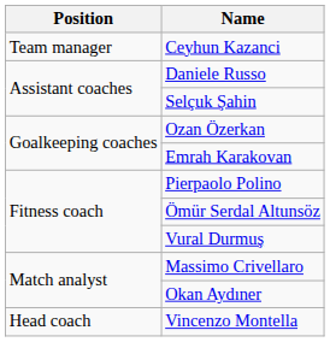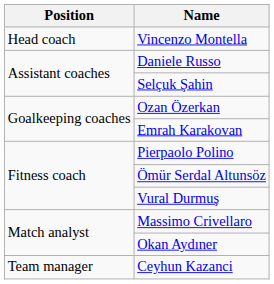 <table class="wikitable">
 <tr>
 <th>Position</th>
 <th>Name</th>
 </tr>
 <tr>
-<td>Team manager</td>
-<td> <a href='#'>Ceyhun Kazanci</a></td>
+<td>Head coach</td>
+<td> <a href='#'>Vincenzo Montella</a></td>
 </tr>
 <tr>
 <td rowspan="2">Assistant coaches</td>
 <td> <a href='#'>Daniele Russo</a></td>
 </tr>
 <tr>
 <td> <a href='#'>Selçuk Şahin</a></td>
 </tr>
 <tr>
 <td rowspan="2">Goalkeeping coaches</td>
 <td> <a href='#'>Ozan Özerkan</a></td>
 </tr>
 <tr>
 <td> <a href='#'>Emrah Karakovan</a></td>
 </tr>
 <tr>
 <td rowspan="3">Fitness coach</td>
 <td> <a href='#'>Pierpaolo Polino</a></td>
 </tr>
 <tr>
 <td> <a href='#'>Ömür Serdal Altunsöz</a></td>
 </tr>
 <tr>
 <td> <a href='#'>Vural Durmuş</a></td>
 </tr>
 <tr>
 <td rowspan="2">Match analyst</td>
 <td> <a href='#'>Massimo Crivellaro</a></td>
 </tr>
 <tr>
 <td> <a href='#'>Okan Aydıner</a></td>
 </tr>
 <tr>
-<td>Head coach</td>
-<td> <a href='#'>Vincenzo Montella</a></td>
+<td>Team manager</td>
+<td> <a href='#'>Ceyhun Kazanci</a></td>
 </tr>
 </table>
